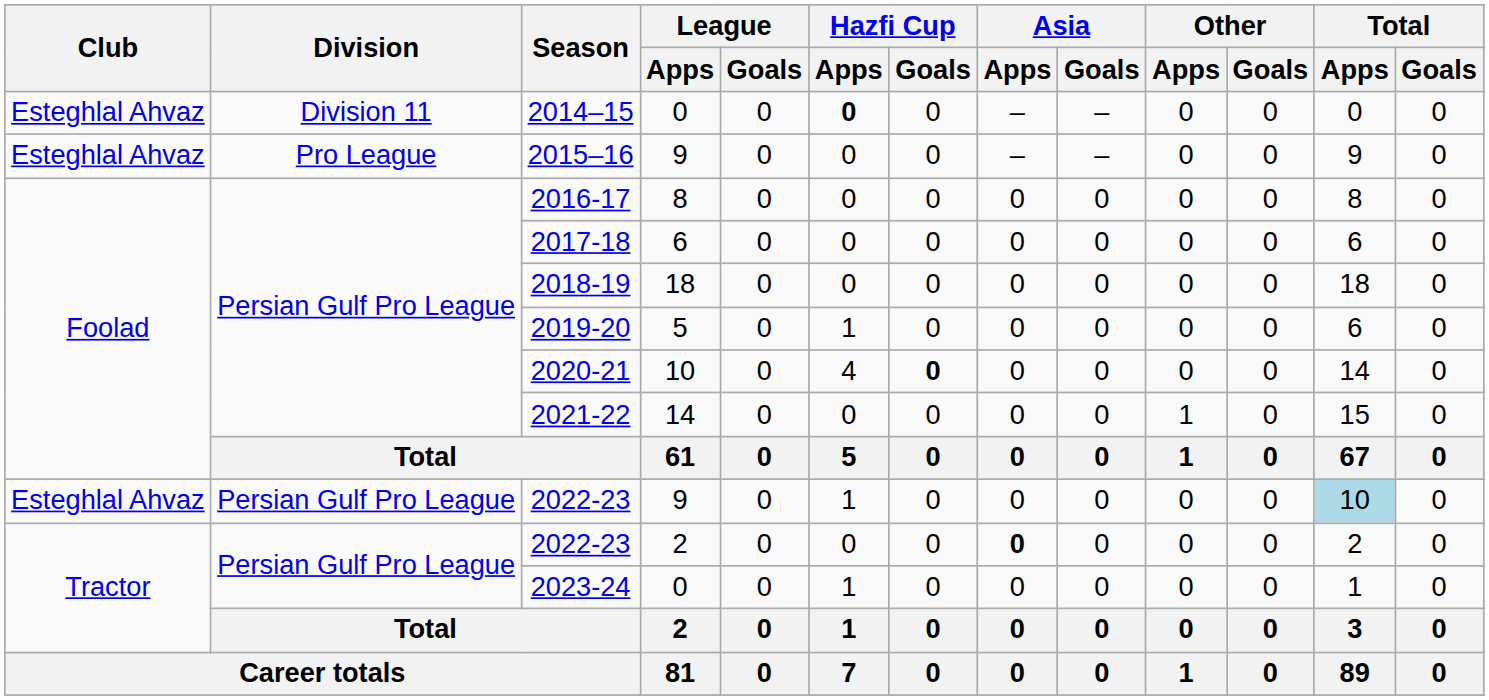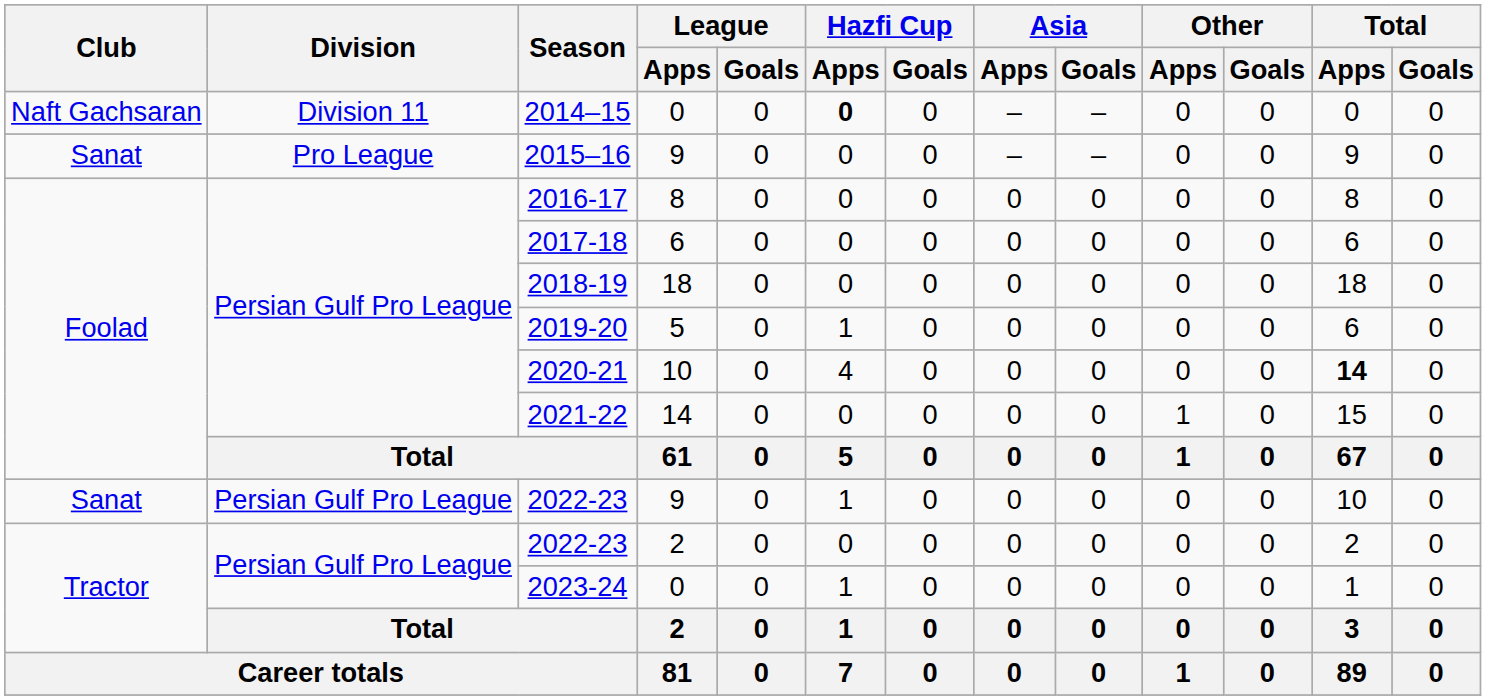 <table class="wikitable" style="text-align: center;">
 <tr>
 <th rowspan="2">Club</th>
 <th rowspan="2">Division</th>
 <th rowspan="2">Season</th>
 <th colspan="2">League</th>
 <th colspan="2"><a href='#'>Hazfi Cup</a></th>
 <th colspan="2"><a href='#'>Asia</a></th>
 <th colspan=2>Other</th>
 <th colspan="2">Total</th>
 </tr>
 <tr>
 <th>Apps</th>
 <th>Goals</th>
 <th>Apps</th>
 <th>Goals</th>
 <th>Apps</th>
 <th>Goals</th>
 <th>Apps</th>
 <th>Goals</th>
 <th>Apps</th>
 <th>Goals</th>
 </tr>
 <tr>
-<td><a href='#'>Esteghlal Ahvaz</a></td>
+<td><a href='#'>Naft Gachsaran</a></td>
 <td><a href='#'>Division 11</a></td>
 <td><a href='#'>2014–15</a></td>
 <td>0</td>
 <td>0</td>
 <td><strong>0</strong></td>
 <td>0</td>
 <td>–</td>
 <td>–</td>
 <td>0</td>
 <td>0</td>
 <td>0</td>
 <td>0</td>
 </tr>
 <tr>
-<td><a href='#'>Esteghlal Ahvaz</a></td>
+<td><a href='#'>Sanat</a></td>
 <td><a href='#'>Pro League</a></td>
 <td><a href='#'>2015–16</a></td>
 <td>9</td>
 <td>0</td>
 <td>0</td>
 <td>0</td>
 <td>–</td>
 <td>–</td>
 <td>0</td>
 <td>0</td>
 <td>9</td>
 <td>0</td>
 </tr>
 <tr>
 <td rowspan="7"><a href='#'>Foolad</a></td>
 <td rowspan="6"><a href='#'>Persian Gulf Pro League</a></td>
 <td><a href='#'>2016-17</a></td>
 <td>8</td>
 <td>0</td>
 <td>0</td>
 <td>0</td>
 <td>0</td>
 <td>0</td>
 <td>0</td>
 <td>0</td>
 <td>8</td>
 <td>0</td>
 </tr>
 <tr>
 <td><a href='#'>2017-18</a></td>
 <td>6</td>
 <td>0</td>
 <td>0</td>
 <td>0</td>
 <td>0</td>
 <td>0</td>
 <td>0</td>
 <td>0</td>
 <td>6</td>
 <td>0</td>
 </tr>
 <tr>
 <td><a href='#'>2018-19</a></td>
 <td>18</td>
 <td>0</td>
 <td>0</td>
 <td>0</td>
 <td>0</td>
 <td>0</td>
 <td>0</td>
 <td>0</td>
 <td>18</td>
 <td>0</td>
 </tr>
 <tr>
 <td><a href='#'>2019-20</a></td>
 <td>5</td>
 <td>0</td>
 <td>1</td>
 <td>0</td>
 <td>0</td>
 <td>0</td>
 <td>0</td>
 <td>0</td>
 <td>6</td>
 <td>0</td>
 </tr>
 <tr>
 <td><a href='#'>2020-21</a></td>
 <td>10</td>
 <td>0</td>
 <td>4</td>
-<td><strong>0</strong></td>
 <td>0</td>
 <td>0</td>
 <td>0</td>
 <td>0</td>
-<td>14</td>
+<td>0</td>
+<td><strong>14</strong></td>
 <td>0</td>
 </tr>
 <tr>
 <td><a href='#'>2021-22</a></td>
 <td>14</td>
 <td>0</td>
 <td>0</td>
 <td>0</td>
 <td>0</td>
 <td>0</td>
 <td>1</td>
 <td>0</td>
 <td>15</td>
 <td>0</td>
 </tr>
 <tr>
 <th colspan=2>Total</th>
 <th>61</th>
 <th>0</th>
 <th>5</th>
 <th>0</th>
 <th>0</th>
 <th>0</th>
 <th>1</th>
 <th>0</th>
 <th>67</th>
 <th>0</th>
 </tr>
 <tr>
-<td><a href='#'>Esteghlal Ahvaz</a></td>
+<td><a href='#'>Sanat</a></td>
 <td><a href='#'>Persian Gulf Pro League</a></td>
 <td><a href='#'>2022-23</a></td>
 <td>9</td>
 <td>0</td>
 <td>1</td>
 <td>0</td>
 <td>0</td>
 <td>0</td>
 <td>0</td>
 <td>0</td>
-<td style="background: lightblue;">10</td>
+<td>10</td>
 <td>0</td>
 </tr>
 <tr>
 <td rowspan="3"><a href='#'>Tractor</a></td>
 <td rowspan="2"><a href='#'>Persian Gulf Pro League</a></td>
 <td><a href='#'>2022-23</a></td>
 <td>2</td>
 <td>0</td>
 <td>0</td>
 <td>0</td>
-<td><strong>0</strong></td>
+<td>0</td>
 <td>0</td>
 <td>0</td>
 <td>0</td>
 <td>2</td>
 <td>0</td>
 </tr>
 <tr>
 <td><a href='#'>2023-24</a></td>
 <td>0</td>
 <td>0</td>
 <td>1</td>
 <td>0</td>
 <td>0</td>
 <td>0</td>
 <td>0</td>
 <td>0</td>
 <td>1</td>
 <td>0</td>
 </tr>
 <tr>
 <th colspan=2>Total</th>
 <th>2</th>
 <th>0</th>
 <th>1</th>
 <th>0</th>
 <th>0</th>
 <th>0</th>
 <th>0</th>
 <th>0</th>
 <th>3</th>
 <th>0</th>
 </tr>
 <tr>
 <th colspan=3>Career totals</th>
 <th>81</th>
 <th>0</th>
 <th>7</th>
 <th>0</th>
 <th>0</th>
 <th>0</th>
 <th>1</th>
 <th>0</th>
 <th>89</th>
 <th>0</th>
 </tr>
 </table>
